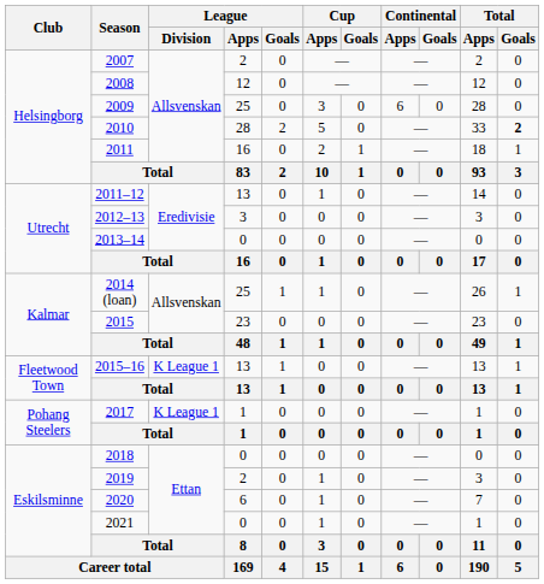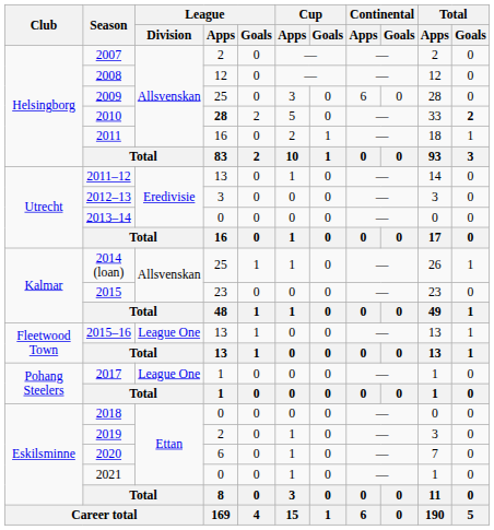 <table class="wikitable" style="text-align:center">
 <tr>
 <th rowspan="2">Club</th>
 <th rowspan="2">Season</th>
 <th colspan="3">League</th>
 <th colspan="2">Cup</th>
 <th colspan="2">Continental</th>
 <th colspan="2">Total</th>
 </tr>
 <tr>
 <th>Division</th>
 <th>Apps</th>
 <th>Goals</th>
 <th>Apps</th>
 <th>Goals</th>
 <th>Apps</th>
 <th>Goals</th>
 <th>Apps</th>
 <th>Goals</th>
 </tr>
 <tr>
 <td rowspan="6"><a href='#'>Helsingborg</a></td>
 <td><a href='#'>2007</a></td>
 <td rowspan="5"><a href='#'>Allsvenskan</a></td>
 <td>2</td>
 <td>0</td>
 <td colspan="2">—</td>
 <td colspan="2">—</td>
 <td>2</td>
 <td>0</td>
 </tr>
 <tr>
 <td><a href='#'>2008</a></td>
 <td>12</td>
 <td>0</td>
 <td colspan="2">—</td>
 <td colspan="2">—</td>
 <td>12</td>
 <td>0</td>
 </tr>
 <tr>
 <td><a href='#'>2009</a></td>
 <td>25</td>
 <td>0</td>
 <td>3</td>
 <td>0</td>
 <td>6</td>
 <td>0</td>
 <td>28</td>
 <td>0</td>
 </tr>
 <tr>
 <td><a href='#'>2010</a></td>
-<td>28</td>
+<td><strong>28</strong></td>
 <td>2</td>
 <td>5</td>
 <td>0</td>
 <td colspan="2">—</td>
 <td>33</td>
 <td><strong>2</strong></td>
 </tr>
 <tr>
 <td><a href='#'>2011</a></td>
 <td>16</td>
 <td>0</td>
 <td>2</td>
 <td>1</td>
 <td colspan="2">—</td>
 <td>18</td>
 <td>1</td>
 </tr>
 <tr>
 <th colspan="2">Total</th>
 <th>83</th>
 <th>2</th>
 <th>10</th>
 <th>1</th>
 <th>0</th>
 <th>0</th>
 <th>93</th>
 <th>3</th>
 </tr>
 <tr>
 <td rowspan="4"><a href='#'>Utrecht</a></td>
 <td><a href='#'>2011–12</a></td>
 <td rowspan="3"><a href='#'>Eredivisie</a></td>
 <td>13</td>
 <td>0</td>
 <td>1</td>
 <td>0</td>
 <td colspan="2">—</td>
 <td>14</td>
 <td>0</td>
 </tr>
 <tr>
 <td><a href='#'>2012–13</a></td>
 <td>3</td>
 <td>0</td>
 <td>0</td>
 <td>0</td>
 <td colspan="2">—</td>
 <td>3</td>
 <td>0</td>
 </tr>
 <tr>
 <td><a href='#'>2013–14</a></td>
 <td>0</td>
 <td>0</td>
 <td>0</td>
 <td>0</td>
 <td colspan="2">—</td>
 <td>0</td>
 <td>0</td>
 </tr>
 <tr>
 <th colspan="2">Total</th>
 <th>16</th>
 <th>0</th>
 <th>1</th>
 <th>0</th>
 <th>0</th>
 <th>0</th>
 <th>17</th>
 <th>0</th>
 </tr>
 <tr>
 <td rowspan="3"><a href='#'>Kalmar</a></td>
 <td><a href='#'>2014</a> (loan)</td>
 <td rowspan="2">Allsvenskan</td>
 <td>25</td>
 <td>1</td>
 <td>1</td>
 <td>0</td>
 <td colspan="2">—</td>
 <td>26</td>
 <td>1</td>
 </tr>
 <tr>
 <td><a href='#'>2015</a></td>
 <td>23</td>
 <td>0</td>
 <td>0</td>
 <td>0</td>
 <td colspan="2">—</td>
 <td>23</td>
 <td>0</td>
 </tr>
 <tr>
 <th colspan="2">Total</th>
 <th>48</th>
 <th>1</th>
 <th>1</th>
 <th>0</th>
 <th>0</th>
 <th>0</th>
 <th>49</th>
 <th>1</th>
 </tr>
 <tr>
 <td rowspan="2"><a href='#'>Fleetwood Town</a></td>
 <td><a href='#'>2015–16</a></td>
-<td rowspan="1"><a href='#'>K League 1</a></td>
+<td rowspan="1"><a href='#'>League One</a></td>
 <td>13</td>
 <td>1</td>
 <td>0</td>
 <td>0</td>
 <td colspan="2">—</td>
 <td>13</td>
 <td>1</td>
 </tr>
 <tr>
 <th colspan="2">Total</th>
 <th>13</th>
 <th>1</th>
 <th>0</th>
 <th>0</th>
 <th>0</th>
 <th>0</th>
 <th>13</th>
 <th>1</th>
 </tr>
 <tr>
 <td rowspan="2"><a href='#'>Pohang Steelers</a></td>
 <td><a href='#'>2017</a></td>
-<td rowspan="1"><a href='#'>K League 1</a></td>
+<td rowspan="1"><a href='#'>League One</a></td>
 <td>1</td>
 <td>0</td>
 <td>0</td>
 <td>0</td>
 <td colspan="2">—</td>
 <td>1</td>
 <td>0</td>
 </tr>
 <tr>
 <th colspan="2">Total</th>
 <th>1</th>
 <th>0</th>
 <th>0</th>
 <th>0</th>
 <th>0</th>
 <th>0</th>
 <th>1</th>
 <th>0</th>
 </tr>
 <tr>
 <td rowspan="5"><a href='#'>Eskilsminne</a></td>
 <td><a href='#'>2018</a></td>
 <td rowspan="4"><a href='#'>Ettan</a></td>
 <td>0</td>
 <td>0</td>
 <td>0</td>
 <td>0</td>
 <td colspan="2">—</td>
 <td>0</td>
 <td>0</td>
 </tr>
 <tr>
 <td><a href='#'>2019</a></td>
 <td>2</td>
 <td>0</td>
 <td>1</td>
 <td>0</td>
 <td colspan="2">—</td>
 <td>3</td>
 <td>0</td>
 </tr>
 <tr>
 <td><a href='#'>2020</a></td>
 <td>6</td>
 <td>0</td>
 <td>1</td>
 <td>0</td>
 <td colspan="2">—</td>
 <td>7</td>
 <td>0</td>
 </tr>
 <tr>
 <td>2021</td>
 <td>0</td>
 <td>0</td>
 <td>1</td>
 <td>0</td>
 <td colspan="2">—</td>
 <td>1</td>
 <td>0</td>
 </tr>
 <tr>
 <th colspan="2">Total</th>
 <th>8</th>
 <th>0</th>
 <th>3</th>
 <th>0</th>
 <th>0</th>
 <th>0</th>
 <th>11</th>
 <th>0</th>
 </tr>
 <tr>
 <th colspan="3">Career total</th>
 <th>169</th>
 <th>4</th>
 <th>15</th>
 <th>1</th>
 <th>6</th>
 <th>0</th>
 <th>190</th>
 <th>5</th>
 </tr>
 </table>
